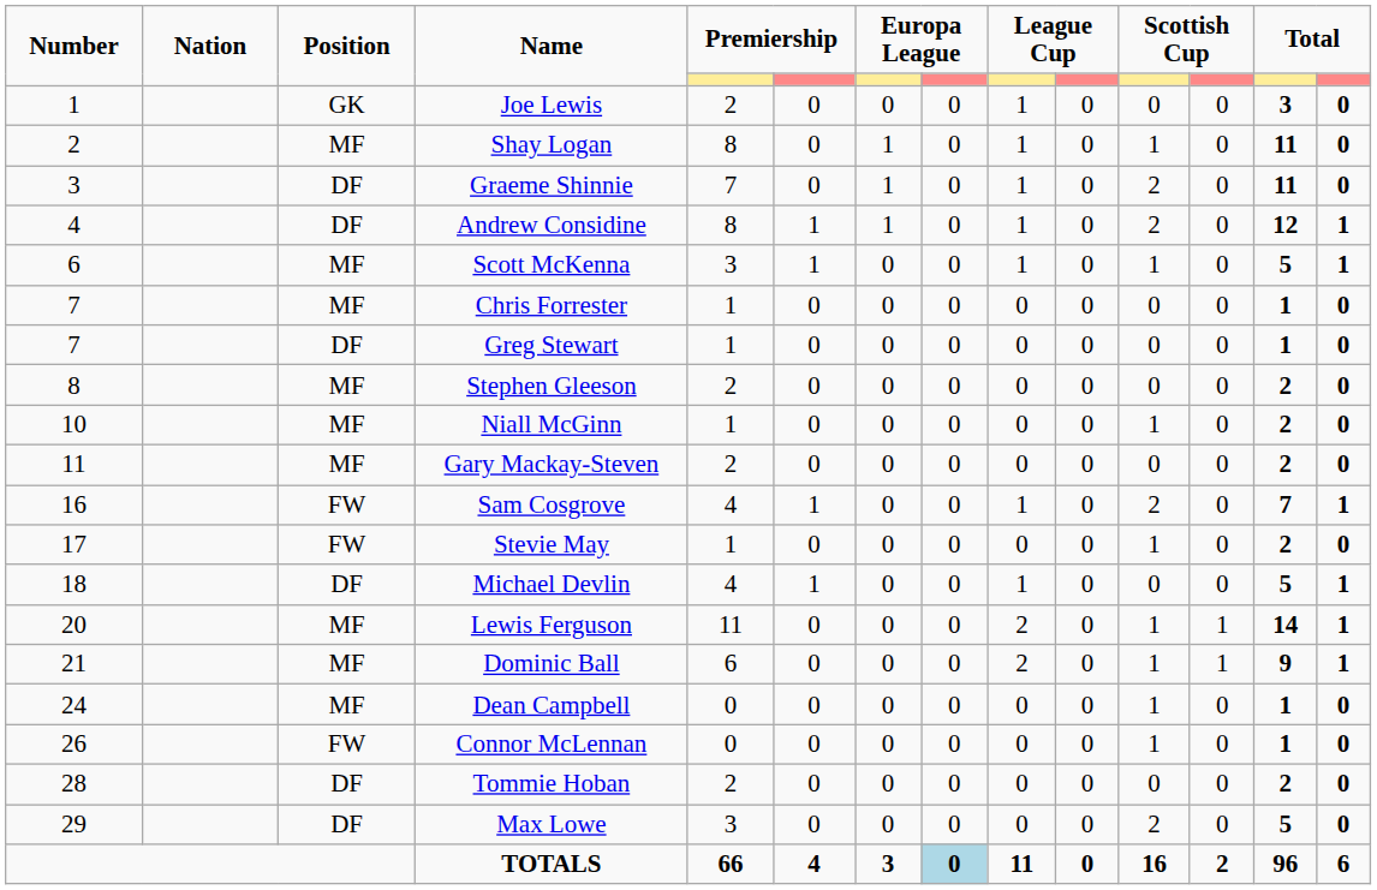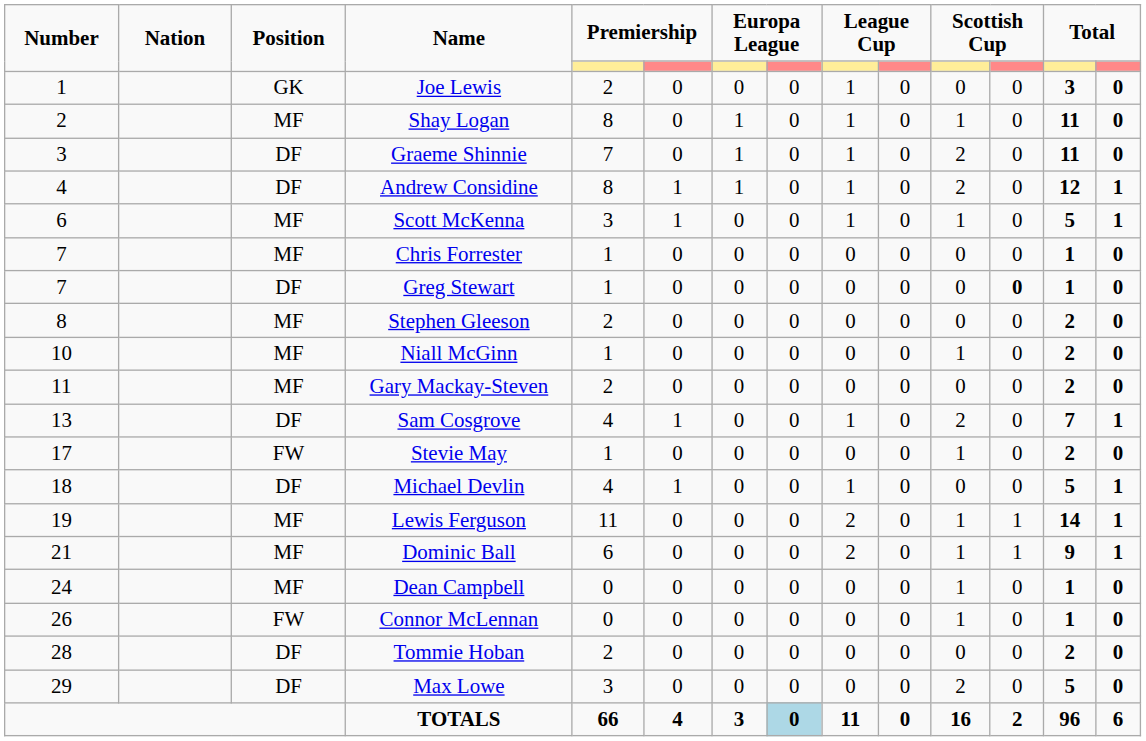 <table class="wikitable" style="font-size: 100%; text-align: center;">
 <tr>
 <td rowspan="2" width="10%" align="center"><strong>Number</strong></td>
 <td rowspan="2" width="10%" align="center"><strong>Nation</strong></td>
 <td rowspan="2" width="10%" align="center"><strong>Position</strong></td>
 <td rowspan="2" width="20%" align="center"><strong>Name</strong></td>
 <td colspan="2" align="center"><strong>Premiership</strong></td>
 <td colspan="2" align="center"><strong>Europa League</strong></td>
 <td colspan="2" align="center"><strong>League Cup</strong></td>
 <td colspan="2" align="center"><strong>Scottish Cup</strong></td>
 <td colspan="2" align="center"><strong>Total </strong></td>
 </tr>
 <tr>
 <th width=60 style="background: #FFEE99"></th>
 <th width=60 style="background: #FF8888"></th>
 <th width=60 style="background: #FFEE99"></th>
 <th width=60 style="background: #FF8888"></th>
 <th width=60 style="background: #FFEE99"></th>
 <th width=60 style="background: #FF8888"></th>
 <th width=60 style="background: #FFEE99"></th>
 <th width=60 style="background: #FF8888"></th>
 <th width=60 style="background: #FFEE99"></th>
 <th width=60 style="background: #FF8888"></th>
 </tr>
 <tr>
 <td>1</td>
 <td></td>
 <td>GK</td>
 <td><a href='#'>Joe Lewis</a></td>
 <td>2</td>
 <td>0</td>
 <td>0</td>
 <td>0</td>
 <td>1</td>
 <td>0</td>
 <td>0</td>
 <td>0</td>
 <td><strong>3</strong></td>
 <td><strong>0</strong></td>
 </tr>
 <tr>
 <td>2</td>
 <td></td>
 <td>MF</td>
 <td><a href='#'>Shay Logan</a></td>
 <td>8</td>
 <td>0</td>
 <td>1</td>
 <td>0</td>
 <td>1</td>
 <td>0</td>
 <td>1</td>
 <td>0</td>
 <td><strong>11</strong></td>
 <td><strong>0</strong></td>
 </tr>
 <tr>
 <td>3</td>
 <td></td>
 <td>DF</td>
 <td><a href='#'>Graeme Shinnie</a></td>
 <td>7</td>
 <td>0</td>
 <td>1</td>
 <td>0</td>
 <td>1</td>
 <td>0</td>
 <td>2</td>
 <td>0</td>
 <td><strong>11</strong></td>
 <td><strong>0</strong></td>
 </tr>
 <tr>
 <td>4</td>
 <td></td>
 <td>DF</td>
 <td><a href='#'>Andrew Considine</a></td>
 <td>8</td>
 <td>1</td>
 <td>1</td>
 <td>0</td>
 <td>1</td>
 <td>0</td>
 <td>2</td>
 <td>0</td>
 <td><strong>12</strong></td>
 <td><strong>1</strong></td>
 </tr>
 <tr>
 <td>6</td>
 <td></td>
 <td>MF</td>
 <td><a href='#'>Scott McKenna</a></td>
 <td>3</td>
 <td>1</td>
 <td>0</td>
 <td>0</td>
 <td>1</td>
 <td>0</td>
 <td>1</td>
 <td>0</td>
 <td><strong>5</strong></td>
 <td><strong>1</strong></td>
 </tr>
 <tr>
 <td>7</td>
 <td></td>
 <td>MF</td>
 <td><a href='#'>Chris Forrester</a></td>
 <td>1</td>
 <td>0</td>
 <td>0</td>
 <td>0</td>
 <td>0</td>
 <td>0</td>
 <td>0</td>
 <td>0</td>
 <td><strong>1</strong></td>
 <td><strong>0</strong></td>
 </tr>
 <tr>
 <td>7</td>
 <td></td>
 <td>DF</td>
 <td><a href='#'>Greg Stewart</a></td>
 <td>1</td>
 <td>0</td>
 <td>0</td>
 <td>0</td>
 <td>0</td>
 <td>0</td>
 <td>0</td>
-<td>0</td>
+<td><strong>0</strong></td>
 <td><strong>1</strong></td>
 <td><strong>0</strong></td>
 </tr>
 <tr>
 <td>8</td>
 <td></td>
 <td>MF</td>
 <td><a href='#'>Stephen Gleeson</a></td>
 <td>2</td>
 <td>0</td>
 <td>0</td>
 <td>0</td>
 <td>0</td>
 <td>0</td>
 <td>0</td>
 <td>0</td>
 <td><strong>2</strong></td>
 <td><strong>0</strong></td>
 </tr>
 <tr>
 <td>10</td>
 <td></td>
 <td>MF</td>
 <td><a href='#'>Niall McGinn</a></td>
 <td>1</td>
 <td>0</td>
 <td>0</td>
 <td>0</td>
 <td>0</td>
 <td>0</td>
 <td>1</td>
 <td>0</td>
 <td><strong>2</strong></td>
 <td><strong>0</strong></td>
 </tr>
 <tr>
 <td>11</td>
 <td></td>
 <td>MF</td>
 <td><a href='#'>Gary Mackay-Steven</a></td>
 <td>2</td>
 <td>0</td>
 <td>0</td>
 <td>0</td>
 <td>0</td>
 <td>0</td>
 <td>0</td>
 <td>0</td>
 <td><strong>2</strong></td>
 <td><strong>0</strong></td>
 </tr>
 <tr>
-<td>16</td>
+<td>13</td>
 <td></td>
-<td>FW</td>
+<td>DF</td>
 <td><a href='#'>Sam Cosgrove</a></td>
 <td>4</td>
 <td>1</td>
 <td>0</td>
 <td>0</td>
 <td>1</td>
 <td>0</td>
 <td>2</td>
 <td>0</td>
 <td><strong>7</strong></td>
 <td><strong>1</strong></td>
 </tr>
 <tr>
 <td>17</td>
 <td></td>
 <td>FW</td>
 <td><a href='#'>Stevie May</a></td>
 <td>1</td>
 <td>0</td>
 <td>0</td>
 <td>0</td>
 <td>0</td>
 <td>0</td>
 <td>1</td>
 <td>0</td>
 <td><strong>2</strong></td>
 <td><strong>0</strong></td>
 </tr>
 <tr>
 <td>18</td>
 <td></td>
 <td>DF</td>
 <td><a href='#'>Michael Devlin</a></td>
 <td>4</td>
 <td>1</td>
 <td>0</td>
 <td>0</td>
 <td>1</td>
 <td>0</td>
 <td>0</td>
 <td>0</td>
 <td><strong>5</strong></td>
 <td><strong>1</strong></td>
 </tr>
 <tr>
-<td>20</td>
+<td>19</td>
 <td></td>
 <td>MF</td>
 <td><a href='#'>Lewis Ferguson</a></td>
 <td>11</td>
 <td>0</td>
 <td>0</td>
 <td>0</td>
 <td>2</td>
 <td>0</td>
 <td>1</td>
 <td>1</td>
 <td><strong>14</strong></td>
 <td><strong>1</strong></td>
 </tr>
 <tr>
 <td>21</td>
 <td></td>
 <td>MF</td>
 <td><a href='#'>Dominic Ball</a></td>
 <td>6</td>
 <td>0</td>
 <td>0</td>
 <td>0</td>
 <td>2</td>
 <td>0</td>
 <td>1</td>
 <td>1</td>
 <td><strong>9</strong></td>
 <td><strong>1</strong></td>
 </tr>
 <tr>
 <td>24</td>
 <td></td>
 <td>MF</td>
 <td><a href='#'>Dean Campbell</a></td>
 <td>0</td>
 <td>0</td>
 <td>0</td>
 <td>0</td>
 <td>0</td>
 <td>0</td>
 <td>1</td>
 <td>0</td>
 <td><strong>1</strong></td>
 <td><strong>0</strong></td>
 </tr>
 <tr>
 <td>26</td>
 <td></td>
 <td>FW</td>
 <td><a href='#'>Connor McLennan</a></td>
 <td>0</td>
 <td>0</td>
 <td>0</td>
 <td>0</td>
 <td>0</td>
 <td>0</td>
 <td>1</td>
 <td>0</td>
 <td><strong>1</strong></td>
 <td><strong>0</strong></td>
 </tr>
 <tr>
 <td>28</td>
 <td></td>
 <td>DF</td>
 <td><a href='#'>Tommie Hoban</a></td>
 <td>2</td>
 <td>0</td>
 <td>0</td>
 <td>0</td>
 <td>0</td>
 <td>0</td>
 <td>0</td>
 <td>0</td>
 <td><strong>2</strong></td>
 <td><strong>0</strong></td>
 </tr>
 <tr>
 <td>29</td>
 <td></td>
 <td>DF</td>
 <td><a href='#'>Max Lowe</a></td>
 <td>3</td>
 <td>0</td>
 <td>0</td>
 <td>0</td>
 <td>0</td>
 <td>0</td>
 <td>2</td>
 <td>0</td>
 <td><strong>5</strong></td>
 <td><strong>0</strong></td>
 </tr>
 <tr>
 <td colspan="3"></td>
 <td><strong>TOTALS</strong></td>
 <td><strong>66</strong></td>
 <td><strong>4</strong></td>
 <td><strong>3</strong></td>
 <td style="background: lightblue;"><strong>0</strong></td>
 <td><strong>11</strong></td>
 <td><strong>0</strong></td>
 <td><strong>16</strong></td>
 <td><strong>2</strong></td>
 <td><strong>96</strong></td>
 <td><strong>6</strong></td>
 </tr>
 </table>
